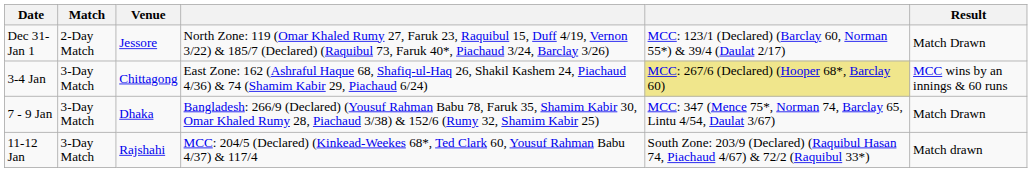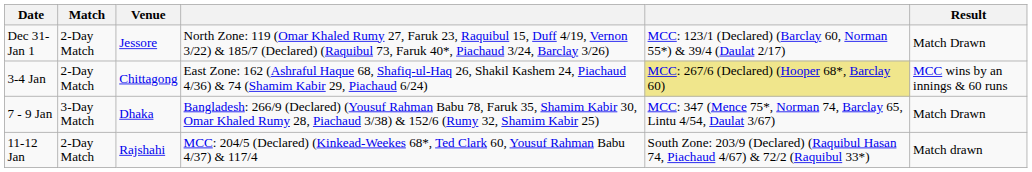 <table class="wikitable">
 <tr>
 <th>Date</th>
 <th>Match</th>
 <th>Venue</th>
 <th></th>
 <th></th>
 <th>Result</th>
 </tr>
 <tr>
 <td>Dec 31-Jan 1</td>
 <td>2-Day Match</td>
 <td><a href='#'>Jessore</a></td>
 <td>North Zone: 119 (<a href='#'>Omar Khaled Rumy</a> 27, Faruk 23, <a href='#'>Raquibul</a> 15, <a href='#'>Duff</a> 4/19, <a href='#'>Vernon</a> 3/22) & 185/7 (Declared) (<a href='#'>Raquibul</a> 73, Faruk 40*, <a href='#'>Piachaud</a> 3/24, <a href='#'>Barclay</a> 3/26)</td>
 <td><a href='#'>MCC</a>: 123/1 (Declared) (<a href='#'>Barclay</a> 60, <a href='#'>Norman</a> 55*) & 39/4 (<a href='#'>Daulat</a> 2/17)</td>
 <td>Match Drawn</td>
 </tr>
 <tr>
 <td>3-4 Jan</td>
-<td>3-Day Match</td>
+<td>2-Day Match</td>
 <td><a href='#'>Chittagong</a></td>
 <td>East Zone: 162 (<a href='#'>Ashraful Haque</a> 68, <a href='#'>Shafiq-ul-Haq</a> 26, Shakil Kashem 24, <a href='#'>Piachaud</a> 4/36) & 74 (<a href='#'>Shamim Kabir</a> 29, <a href='#'>Piachaud</a> 6/24)</td>
 <td style="background: khaki;"><a href='#'>MCC</a>: 267/6 (Declared) (<a href='#'>Hooper</a> 68*, <a href='#'>Barclay</a> 60)</td>
 <td><a href='#'>MCC</a> wins by an innings & 60 runs</td>
 </tr>
 <tr>
 <td>7 - 9 Jan</td>
 <td>3-Day Match</td>
 <td><a href='#'>Dhaka</a></td>
 <td><a href='#'>Bangladesh</a>: 266/9 (Declared) (<a href='#'>Yousuf Rahman</a> Babu 78, Faruk 35, <a href='#'>Shamim Kabir</a> 30, <a href='#'>Omar Khaled Rumy</a> 28, <a href='#'>Piachaud</a> 3/38) & 152/6 (<a href='#'>Rumy</a> 32, <a href='#'>Shamim Kabir</a> 25)</td>
 <td><a href='#'>MCC</a>: 347 (<a href='#'>Mence</a> 75*, <a href='#'>Norman</a> 74, <a href='#'>Barclay</a> 65, Lintu 4/54, <a href='#'>Daulat</a> 3/67)</td>
 <td>Match Drawn</td>
 </tr>
 <tr>
 <td>11-12 Jan</td>
-<td>3-Day Match</td>
+<td>2-Day Match</td>
 <td><a href='#'>Rajshahi</a></td>
 <td><a href='#'>MCC</a>: 204/5 (Declared) (<a href='#'>Kinkead-Weekes</a> 68*, <a href='#'>Ted Clark</a> 60, <a href='#'>Yousuf Rahman</a> Babu 4/37) & 117/4</td>
 <td>South Zone: 203/9 (Declared) (<a href='#'>Raquibul Hasan</a> 74, <a href='#'>Piachaud</a> 4/67) & 72/2 (<a href='#'>Raquibul</a> 33*)</td>
 <td>Match drawn</td>
 </tr>
 </table>
